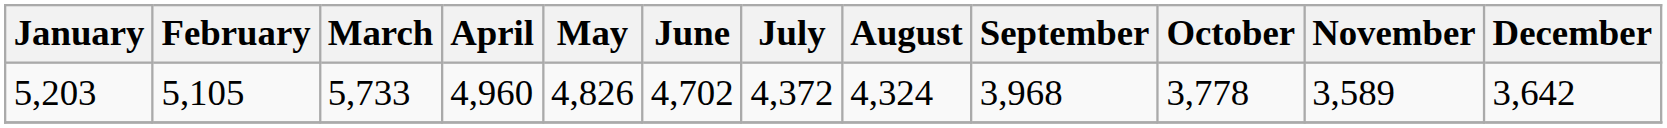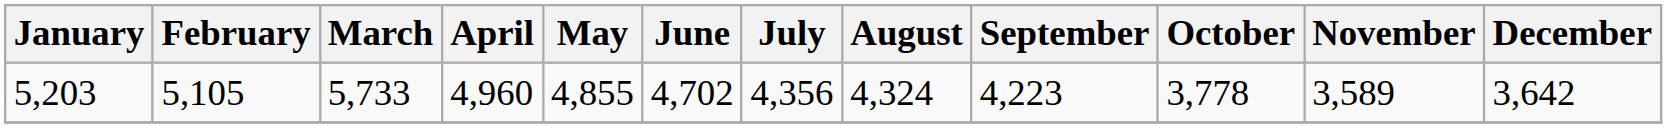 <table class="wikitable">
 <tr>
 <th>January</th>
 <th>February</th>
 <th>March</th>
 <th>April</th>
 <th>May</th>
 <th>June</th>
 <th>July</th>
 <th>August</th>
 <th>September</th>
 <th>October</th>
 <th>November</th>
 <th>December</th>
 </tr>
 <tr>
 <td>5,203</td>
 <td>5,105</td>
 <td>5,733</td>
 <td>4,960</td>
-<td>4,826</td>
+<td>4,855</td>
 <td>4,702</td>
-<td>4,372</td>
+<td>4,356</td>
 <td>4,324</td>
-<td>3,968</td>
+<td>4,223</td>
 <td>3,778</td>
 <td>3,589</td>
 <td>3,642</td>
 </tr>
 <tr>
 </tr>
 </table>
